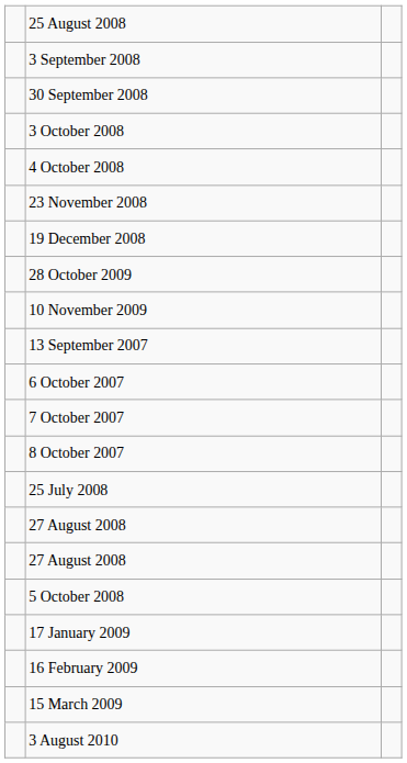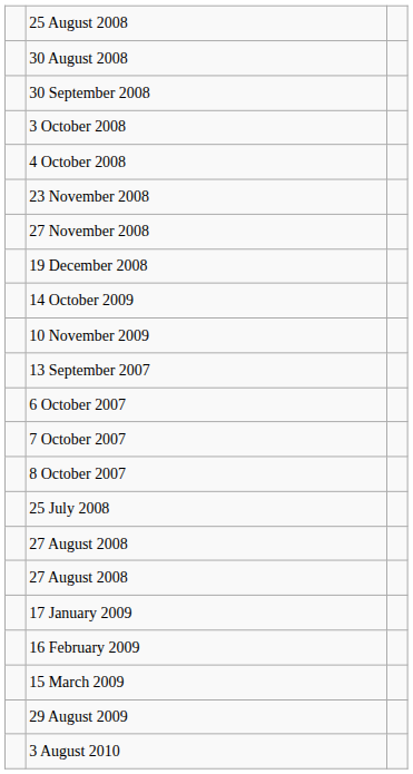 <table class="wikitable" style="font-size: 89%; float: left; width: 26em; margin-right: 1em; height: 700px">
 <tr>
 <td></td>
 <td>25 August 2008</td>
 <td></td>
 </tr>
 <tr>
 <td></td>
-<td>3 September 2008</td>
+<td>30 August 2008</td>
 <td></td>
 </tr>
 <tr>
 <td></td>
 <td>30 September 2008</td>
 <td></td>
 </tr>
 <tr>
 <td></td>
 <td>3 October 2008</td>
 <td></td>
 </tr>
 <tr>
 <td></td>
 <td>4 October 2008</td>
 <td></td>
 </tr>
 <tr>
 <td></td>
 <td>23 November 2008</td>
 <td></td>
 </tr>
 <tr>
 <td></td>
+<td>27 November 2008</td>
+<td></td>
+</tr>
+<tr>
+<td></td>
 <td>19 December 2008</td>
 <td></td>
 </tr>
 <tr>
 <td></td>
-<td>28 October 2009</td>
+<td>14 October 2009</td>
 <td></td>
 </tr>
 <tr>
 <td></td>
 <td>10 November 2009</td>
 <td></td>
 </tr>
 <tr>
 <td></td>
 <td>13 September 2007</td>
 <td></td>
 </tr>
 <tr>
 <td></td>
 <td>6 October 2007</td>
 <td></td>
 </tr>
 <tr>
 <td></td>
 <td>7 October 2007</td>
 <td></td>
 </tr>
 <tr>
 <td></td>
 <td>8 October 2007</td>
 <td></td>
 </tr>
 <tr>
 <td></td>
 <td>25 July 2008</td>
 <td></td>
 </tr>
 <tr>
 <td></td>
 <td>27 August 2008</td>
 <td></td>
 </tr>
 <tr>
 <td></td>
 <td>27 August 2008</td>
 <td></td>
 </tr>
 <tr>
 <td></td>
-<td>5 October 2008</td>
-<td></td>
-</tr>
-<tr>
-<td></td>
 <td>17 January 2009</td>
 <td></td>
 </tr>
 <tr>
 <td></td>
 <td>16 February 2009</td>
 <td></td>
 </tr>
 <tr>
 <td></td>
 <td>15 March 2009</td>
 <td></td>
 </tr>
 <tr>
 <td></td>
+<td>29 August 2009</td>
+<td></td>
+</tr>
+<tr>
+<td></td>
 <td>3 August 2010</td>
 <td></td>
 </tr>
 </table>
